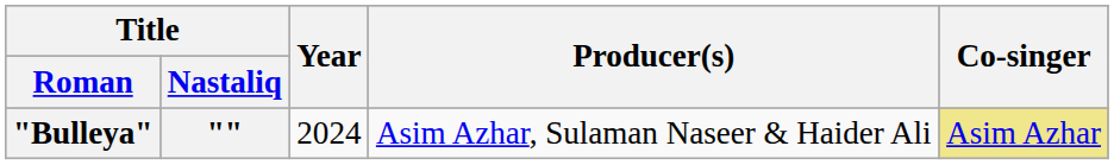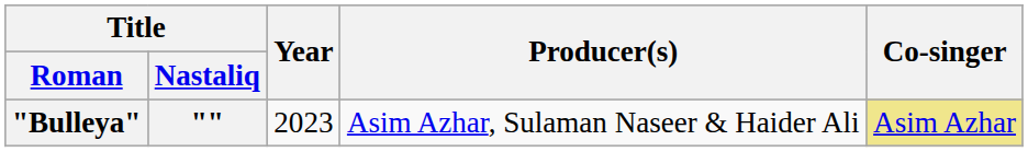 <table class="wikitable plainrowheaders">
 <tr>
 <th colspan="2">Title</th>
 <th rowspan="2">Year</th>
 <th rowspan="2">Producer(s)</th>
 <th rowspan="2">Co-singer</th>
 </tr>
 <tr>
 <th><a href='#'>Roman</a></th>
 <th><a href='#'>Nastaliq</a></th>
 </tr>
 <tr>
 <th scope="row">"Bulleya"</th>
 <th>""</th>
-<td>2024</td>
+<td>2023</td>
 <td><a href='#'>Asim Azhar</a>, Sulaman Naseer & Haider Ali</td>
 <td style="background: khaki;"><a href='#'>Asim Azhar</a></td>
 </tr>
 </table>
